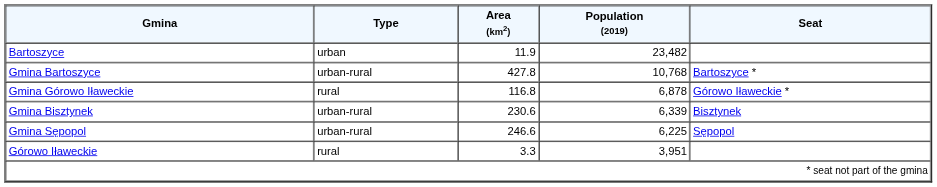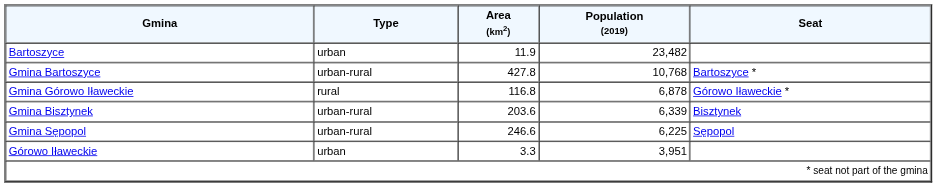 <table width="60%" border="2" cellpadding="3" cellspacing="0" style="font-size:90%;line-height:120%;">
 <tr bgcolor="F0F8FF">
 <td style="text-align:center;"><strong>Gmina</strong></td>
 <td style="text-align:center;"><strong>Type</strong></td>
 <td style="text-align:center;"><strong>Area<br><small>(km<sup>2</sup>)</small></strong></td>
 <td style="text-align:center;"><strong>Population<br><small>(2019)</small></strong></td>
 <td style="text-align:center;"><strong>Seat</strong></td>
 </tr>
 <tr>
 <td><a href='#'>Bartoszyce</a></td>
 <td>urban</td>
 <td style="text-align:right;">11.9</td>
 <td style="text-align:right;">23,482</td>
 <td> </td>
 </tr>
 <tr>
 <td><a href='#'>Gmina Bartoszyce</a></td>
 <td>urban-rural</td>
 <td style="text-align:right;">427.8</td>
 <td style="text-align:right;">10,768</td>
 <td><a href='#'>Bartoszyce</a> *</td>
 </tr>
 <tr>
 <td><a href='#'>Gmina Górowo Iławeckie</a></td>
 <td>rural</td>
 <td style="text-align:right;">116.8</td>
 <td style="text-align:right;">6,878</td>
 <td><a href='#'>Górowo Iławeckie</a> *</td>
 </tr>
 <tr>
 <td><a href='#'>Gmina Bisztynek</a></td>
 <td>urban-rural</td>
-<td style="text-align:right;">230.6</td>
+<td style="text-align:right;">203.6</td>
 <td style="text-align:right;">6,339</td>
 <td><a href='#'>Bisztynek</a></td>
 </tr>
 <tr>
 <td><a href='#'>Gmina Sępopol</a></td>
 <td>urban-rural</td>
 <td style="text-align:right;">246.6</td>
 <td style="text-align:right;">6,225</td>
 <td><a href='#'>Sępopol</a></td>
 </tr>
 <tr>
 <td><a href='#'>Górowo Iławeckie</a></td>
-<td>rural</td>
+<td>urban</td>
 <td style="text-align:right;">3.3</td>
 <td style="text-align:right;">3,951</td>
 <td> </td>
 </tr>
 <tr>
 <td colspan=5 style="text-align:right;font-size:90%">* seat not part of the gmina</td>
 </tr>
 <tr>
 </tr>
 </table>
